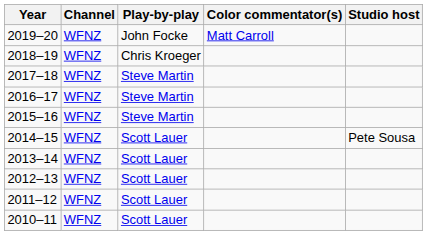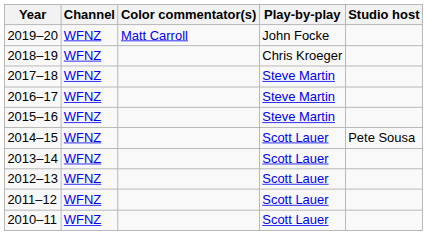 <table class="wikitable">
 <tr>
 <th><strong>Year</strong></th>
 <th><strong>Channel</strong></th>
+<th><strong>Color commentator(s)</strong></th>
 <th><strong>Play-by-play</strong></th>
-<th><strong>Color commentator(s)</strong></th>
 <th><strong>Studio host</strong></th>
 </tr>
 <tr>
 <td>2019–20</td>
 <td><a href='#'>WFNZ</a></td>
+<td><a href='#'>Matt Carroll</a></td>
 <td>John Focke</td>
-<td><a href='#'>Matt Carroll</a></td>
 <td></td>
 </tr>
 <tr>
 <td>2018–19</td>
 <td><a href='#'>WFNZ</a></td>
+<td></td>
 <td>Chris Kroeger</td>
-<td></td>
 <td></td>
 </tr>
 <tr>
 <td>2017–18</td>
 <td><a href='#'>WFNZ</a></td>
+<td></td>
 <td><a href='#'>Steve Martin</a></td>
-<td></td>
 <td></td>
 </tr>
 <tr>
 <td>2016–17</td>
 <td><a href='#'>WFNZ</a></td>
+<td></td>
 <td><a href='#'>Steve Martin</a></td>
-<td></td>
 <td></td>
 </tr>
 <tr>
 <td>2015–16</td>
 <td><a href='#'>WFNZ</a></td>
+<td></td>
 <td><a href='#'>Steve Martin</a></td>
-<td></td>
 <td></td>
 </tr>
 <tr>
 <td>2014–15</td>
 <td><a href='#'>WFNZ</a></td>
+<td></td>
 <td><a href='#'>Scott Lauer</a></td>
-<td></td>
 <td>Pete Sousa</td>
 </tr>
 <tr>
 <td>2013–14</td>
 <td><a href='#'>WFNZ</a></td>
+<td></td>
 <td><a href='#'>Scott Lauer</a></td>
-<td></td>
 <td></td>
 </tr>
 <tr>
 <td>2012–13</td>
 <td><a href='#'>WFNZ</a></td>
+<td></td>
 <td><a href='#'>Scott Lauer</a></td>
-<td></td>
 <td></td>
 </tr>
 <tr>
 <td>2011–12</td>
 <td><a href='#'>WFNZ</a></td>
+<td></td>
 <td><a href='#'>Scott Lauer</a></td>
-<td></td>
 <td></td>
 </tr>
 <tr>
 <td>2010–11</td>
 <td><a href='#'>WFNZ</a></td>
+<td></td>
 <td><a href='#'>Scott Lauer</a></td>
-<td></td>
 <td></td>
 </tr>
 </table>
